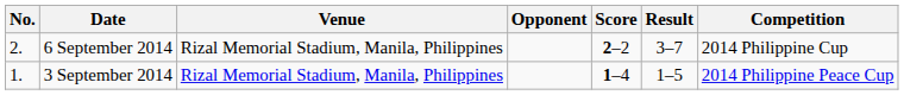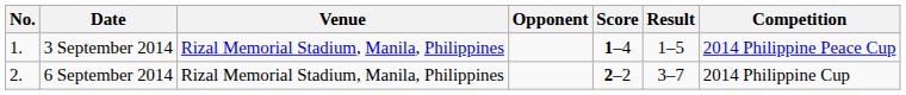 <table class="wikitable">
 <tr>
 <th>No.</th>
 <th>Date</th>
 <th>Venue</th>
 <th>Opponent</th>
 <th>Score</th>
 <th>Result</th>
 <th>Competition</th>
 </tr>
 <tr>
+<td>1.</td>
+<td>3 September 2014</td>
+<td><a href='#'>Rizal Memorial Stadium</a>, <a href='#'>Manila</a>, <a href='#'>Philippines</a></td>
+<td></td>
+<td align=center><strong>1</strong>–4</td>
+<td align=center>1–5</td>
+<td><a href='#'>2014 Philippine Peace Cup</a></td>
+</tr>
+<tr>
 <td>2.</td>
 <td>6 September 2014</td>
 <td>Rizal Memorial Stadium, Manila, Philippines</td>
 <td></td>
 <td align=center><strong>2</strong>–2</td>
 <td align=center>3–7</td>
 <td>2014 Philippine Cup</td>
 </tr>
-<tr>
-<td>1.</td>
-<td>3 September 2014</td>
-<td><a href='#'>Rizal Memorial Stadium</a>, <a href='#'>Manila</a>, <a href='#'>Philippines</a></td>
-<td></td>
-<td align=center><strong>1</strong>–4</td>
-<td align=center>1–5</td>
-<td><a href='#'>2014 Philippine Peace Cup</a></td>
-</tr>
 </table>
